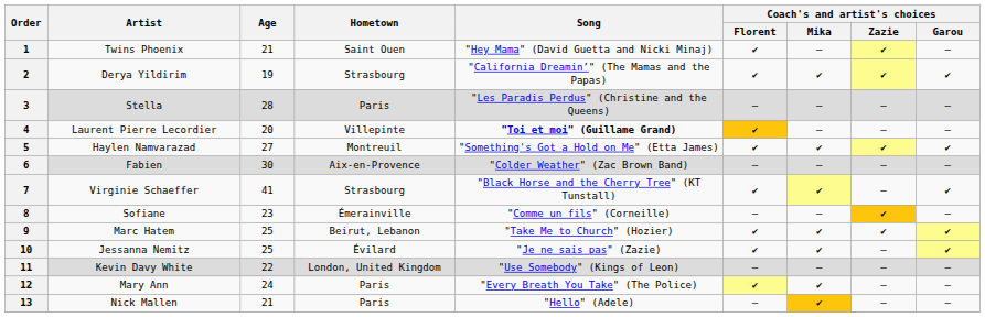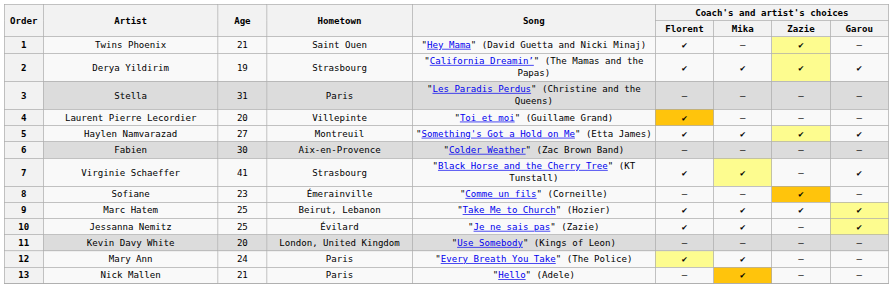 <table class="wikitable" style="text-align:center; line-height:17px; width:100%">
 <tr>
 <th rowspan="2" scope="col" style="width:04%">Order</th>
 <th rowspan="2" scope="col" style="width:18%">Artist</th>
 <th rowspan="2" scope="col" style="width:05%">Age</th>
 <th rowspan="2" scope="col" style="width:15%">Hometown</th>
 <th rowspan="2" scope="col" style="width:25%">Song</th>
 <th colspan="4" scope="col" style="width:24%">Coach's and artist's choices</th>
 </tr>
 <tr>
 <th style="width:06%">Florent</th>
 <th style="width:06%">Mika</th>
 <th style="width:06%">Zazie</th>
 <th style="width:06%">Garou</th>
 </tr>
 <tr>
 <th>1</th>
 <td>Twins Phoenix <br></td>
 <td>21</td>
 <td>Saint Ouen</td>
 <td>"<a href='#'>Hey Mama</a>" (David Guetta and Nicki Minaj)</td>
 <td>✔</td>
 <td>–</td>
 <td style="background:#fdfc8f">✔</td>
 <td>–</td>
 </tr>
 <tr>
 <th>2</th>
 <td>Derya Yildirim</td>
 <td>19</td>
 <td>Strasbourg</td>
 <td>"<a href='#'>California Dreamin’</a>" (The Mamas and the Papas)</td>
 <td>✔</td>
 <td>✔</td>
 <td style="background:#fdfc8f">✔</td>
 <td>✔</td>
 </tr>
 <tr style="background:#DCDCDC">
 <th>3</th>
 <td>Stella</td>
-<td>28</td>
+<td>31</td>
 <td>Paris</td>
 <td>"<a href='#'>Les Paradis Perdus</a>" (Christine and the Queens)</td>
 <td>–</td>
 <td>–</td>
 <td>–</td>
 <td>–</td>
 </tr>
 <tr>
 <th>4</th>
 <td>Laurent Pierre Lecordier</td>
 <td>20</td>
 <td>Villepinte</td>
-<td><strong>"<a href='#'>Toi et moi</a>" (Guillame Grand)</strong></td>
+<td>"<a href='#'>Toi et moi</a>" (Guillame Grand)</td>
 <td style="background:#ffc40c">✔</td>
 <td>–</td>
 <td>–</td>
 <td>–</td>
 </tr>
 <tr>
 <th>5</th>
 <td>Haylen Namvarazad</td>
 <td>27</td>
 <td>Montreuil</td>
 <td>"<a href='#'>Something's Got a Hold on Me</a>" (Etta James)</td>
 <td>✔</td>
 <td>✔</td>
 <td style="background:#fdfc8f">✔</td>
 <td>✔</td>
 </tr>
 <tr style="background:#DCDCDC">
 <th>6</th>
 <td>Fabien</td>
 <td>30</td>
 <td>Aix-en-Provence</td>
 <td>"<a href='#'>Colder Weather</a>" (Zac Brown Band)</td>
 <td>–</td>
 <td>–</td>
 <td>–</td>
 <td>–</td>
 </tr>
 <tr>
 <th>7</th>
 <td>Virginie Schaeffer</td>
 <td>41</td>
 <td>Strasbourg</td>
 <td>"<a href='#'>Black Horse and the Cherry Tree</a>" (KT Tunstall)</td>
 <td>✔</td>
 <td style="background:#fdfc8f">✔</td>
 <td>–</td>
 <td>✔</td>
 </tr>
 <tr>
 <th>8</th>
 <td>Sofiane</td>
 <td>23</td>
 <td>Émerainville</td>
 <td>"<a href='#'>Comme un fils</a>" (Corneille)</td>
 <td>–</td>
 <td>–</td>
 <td style="background:#ffc40c">✔</td>
 <td>–</td>
 </tr>
 <tr>
 <th>9</th>
 <td>Marc Hatem</td>
 <td>25</td>
 <td>Beirut, Lebanon</td>
 <td>"<a href='#'>Take Me to Church</a>" (Hozier)</td>
 <td>✔</td>
 <td>✔</td>
 <td>✔</td>
 <td style="background:#fdfc8f">✔</td>
 </tr>
 <tr>
 <th>10</th>
 <td>Jessanna Nemitz</td>
 <td>25</td>
 <td>Évilard</td>
 <td>"<a href='#'>Je ne sais pas</a>" (Zazie)</td>
 <td>✔</td>
 <td>✔</td>
 <td>–</td>
 <td style="background:#fdfc8f">✔</td>
 </tr>
 <tr style="background:#DCDCDC">
 <th>11</th>
 <td>Kevin Davy White</td>
-<td>22</td>
+<td>20</td>
 <td>London, United Kingdom</td>
 <td>"<a href='#'>Use Somebody</a>" (Kings of Leon)</td>
 <td>–</td>
 <td>–</td>
 <td>–</td>
 <td>–</td>
 </tr>
 <tr>
 <th>12</th>
 <td>Mary Ann</td>
 <td>24</td>
 <td>Paris</td>
 <td>"<a href='#'>Every Breath You Take</a>" (The Police)</td>
 <td style="background:#fdfc8f">✔</td>
 <td>✔</td>
 <td>–</td>
 <td>–</td>
 </tr>
 <tr>
 <th>13</th>
 <td>Nick Mallen</td>
 <td>21</td>
 <td>Paris</td>
 <td>"<a href='#'>Hello</a>" (Adele)</td>
 <td>–</td>
 <td style="background:#ffc40c">✔</td>
 <td>–</td>
 <td>–</td>
 </tr>
 <tr>
 </tr>
 </table>
